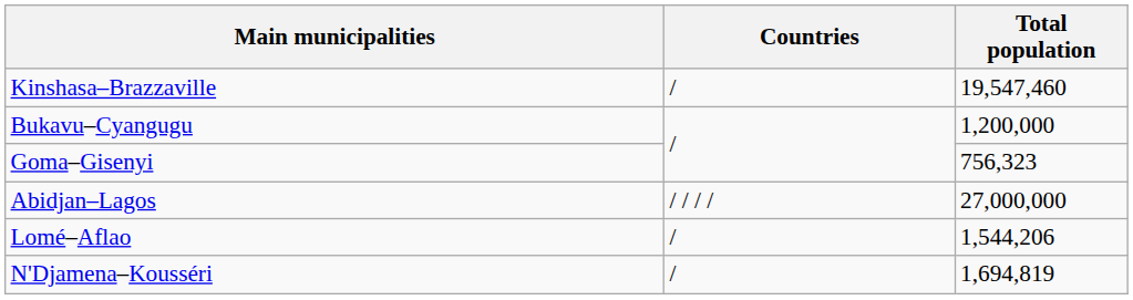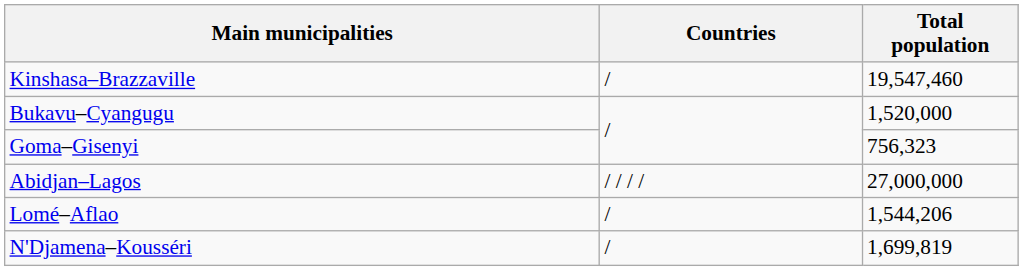 <table class="wikitable sortable">
 <tr>
 <th width=440px>Main municipalities</th>
 <th width=190px>Countries</th>
 <th width=110px>Total population</th>
 </tr>
 <tr>
 <td><a href='#'>Kinshasa–Brazzaville</a></td>
 <td> /</td>
 <td>19,547,460</td>
 </tr>
 <tr>
 <td><a href='#'>Bukavu</a>–<a href='#'>Cyangugu</a></td>
 <td rowspan="2"> / </td>
-<td>1,200,000</td>
+<td>1,520,000</td>
 </tr>
 <tr>
 <td><a href='#'>Goma</a>–<a href='#'>Gisenyi</a></td>
 <td>756,323</td>
 </tr>
 <tr>
 <td><a href='#'>Abidjan–Lagos</a></td>
 <td> /  /  /  / </td>
 <td>27,000,000</td>
 </tr>
 <tr>
 <td><a href='#'>Lomé</a>–<a href='#'>Aflao</a></td>
 <td> / </td>
 <td>1,544,206</td>
 </tr>
 <tr>
 <td><a href='#'>N'Djamena</a>–<a href='#'>Kousséri</a></td>
 <td> / </td>
-<td>1,694,819</td>
+<td>1,699,819</td>
 </tr>
 </table>
